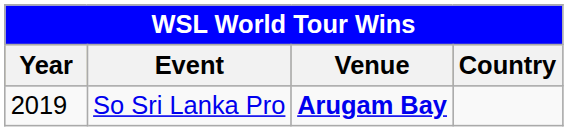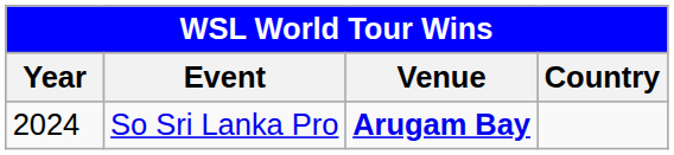 <table class="wikitable">
 <tr>
 <td colspan="4;" style="background:blue; color:white; text-align:center;"><strong>WSL World Tour Wins</strong></td>
 </tr>
 <tr style="background:#bdb76b;">
 <th>Year</th>
 <th>Event</th>
 <th>Venue</th>
 <th>Country</th>
 </tr>
 <tr>
-<td>2019  </td>
+<td>2024  </td>
 <td><a href='#'>So Sri Lanka Pro</a></td>
 <td><strong><a href='#'>Arugam Bay</a></strong></td>
 <td></td>
 </tr>
 </table>
